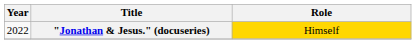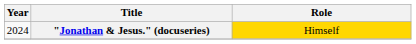 <table class="wikitable plainrowheaders" style="text-align:center;">
 <tr>
 <th scope="col">Year</th>
 <th scope="col" style="width:18em;">Title</th>
 <th scope="col" style="width:16em;">Role</th>
 </tr>
 <tr>
-<td>2022</td>
+<td>2024</td>
 <th scope="row">"<a href='#'>Jonathan</a> & Jesus." (docuseries)</th>
 <td style="background: gold;">Himself</td>
 </tr>
 <tr>
 </tr>
 </table>
